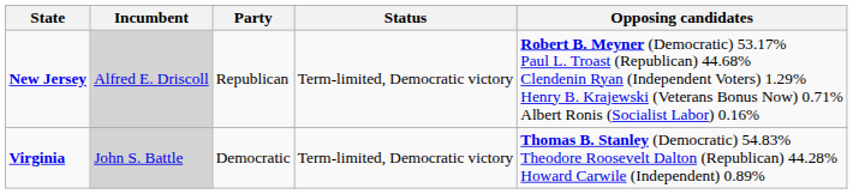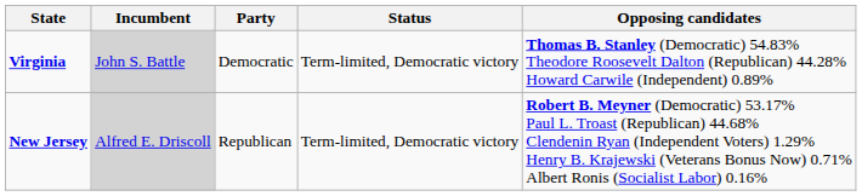 <table class="wikitable">
 <tr>
 <th>State</th>
 <th>Incumbent</th>
 <th>Party</th>
 <th>Status</th>
 <th>Opposing candidates</th>
 </tr>
 <tr>
+<td><strong><a href='#'>Virginia</a></strong></td>
+<td bgcolor="lightgrey"><a href='#'>John S. Battle</a></td>
+<td>Democratic</td>
+<td>Term-limited, Democratic victory</td>
+<td><strong><a href='#'>Thomas B. Stanley</a></strong> (Democratic) 54.83%<br> <a href='#'>Theodore Roosevelt Dalton</a> (Republican) 44.28%<br>  <a href='#'>Howard Carwile</a> (Independent) 0.89%<br></td>
+</tr>
+<tr>
 <td><strong><a href='#'>New Jersey</a></strong></td>
 <td bgcolor="lightgrey"><a href='#'>Alfred E. Driscoll</a></td>
 <td>Republican</td>
 <td>Term-limited, Democratic victory</td>
 <td><strong><a href='#'>Robert B. Meyner</a></strong> (Democratic) 53.17%<br>  <a href='#'>Paul L. Troast</a> (Republican) 44.68%<br>  <a href='#'>Clendenin Ryan</a> (Independent Voters) 1.29%<br>  <a href='#'>Henry B. Krajewski</a> (Veterans Bonus Now) 0.71%<br>  Albert Ronis (<a href='#'>Socialist Labor</a>) 0.16%<br></td>
 </tr>
-<tr>
-<td><strong><a href='#'>Virginia</a></strong></td>
-<td bgcolor="lightgrey"><a href='#'>John S. Battle</a></td>
-<td>Democratic</td>
-<td>Term-limited, Democratic victory</td>
-<td><strong><a href='#'>Thomas B. Stanley</a></strong> (Democratic) 54.83%<br> <a href='#'>Theodore Roosevelt Dalton</a> (Republican) 44.28%<br>  <a href='#'>Howard Carwile</a> (Independent) 0.89%<br></td>
-</tr>
 </table>
